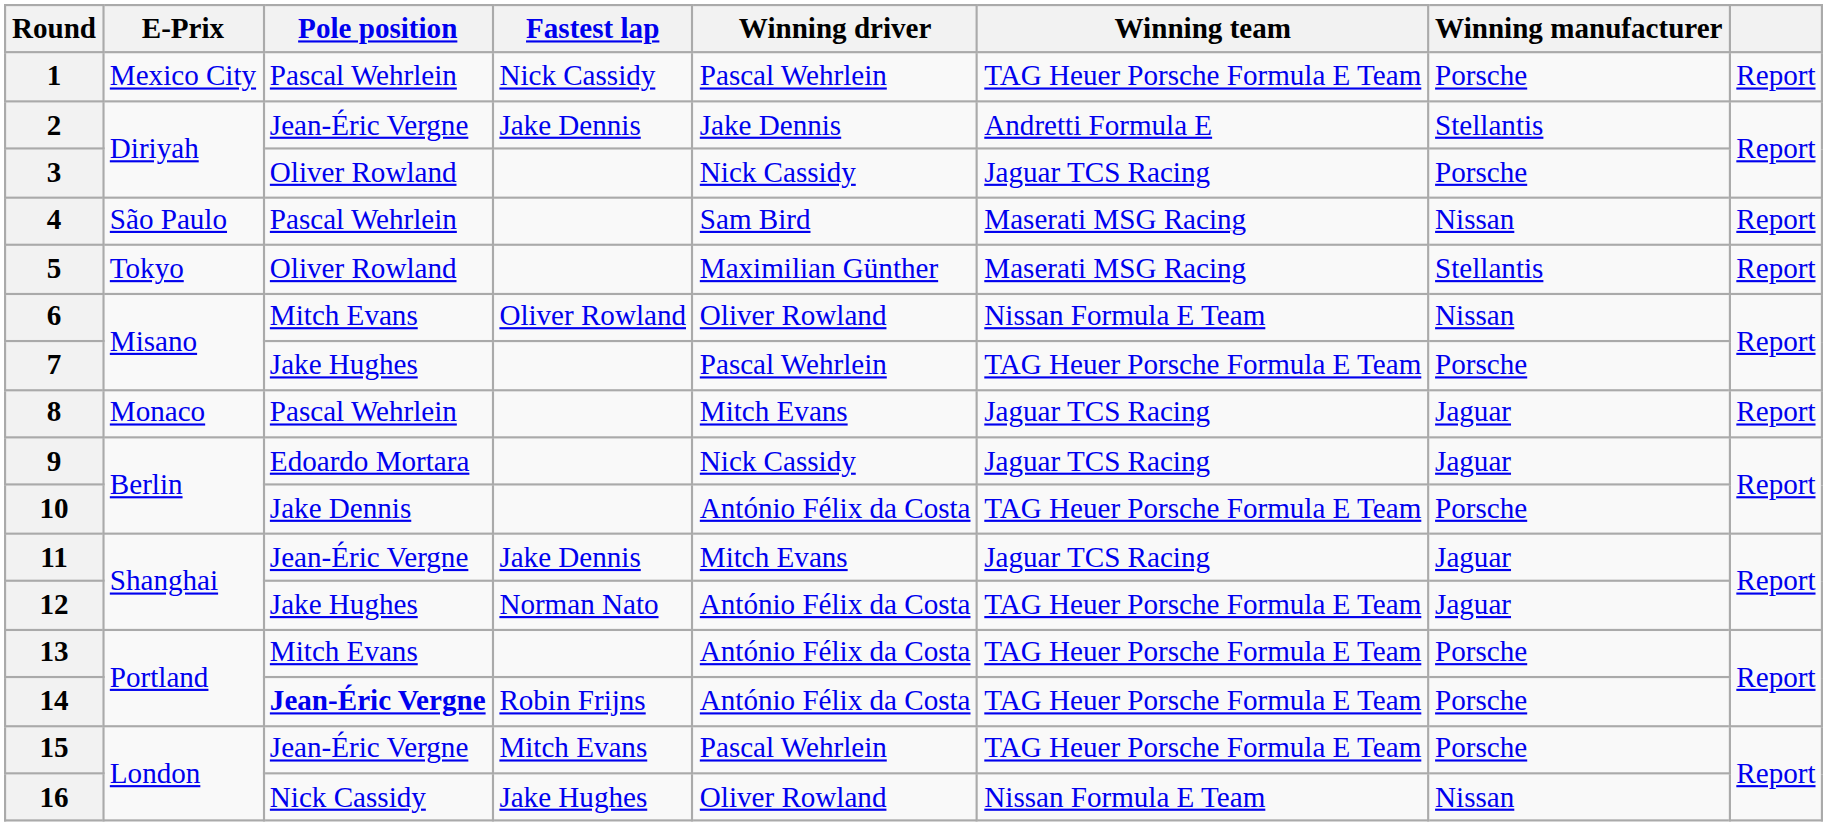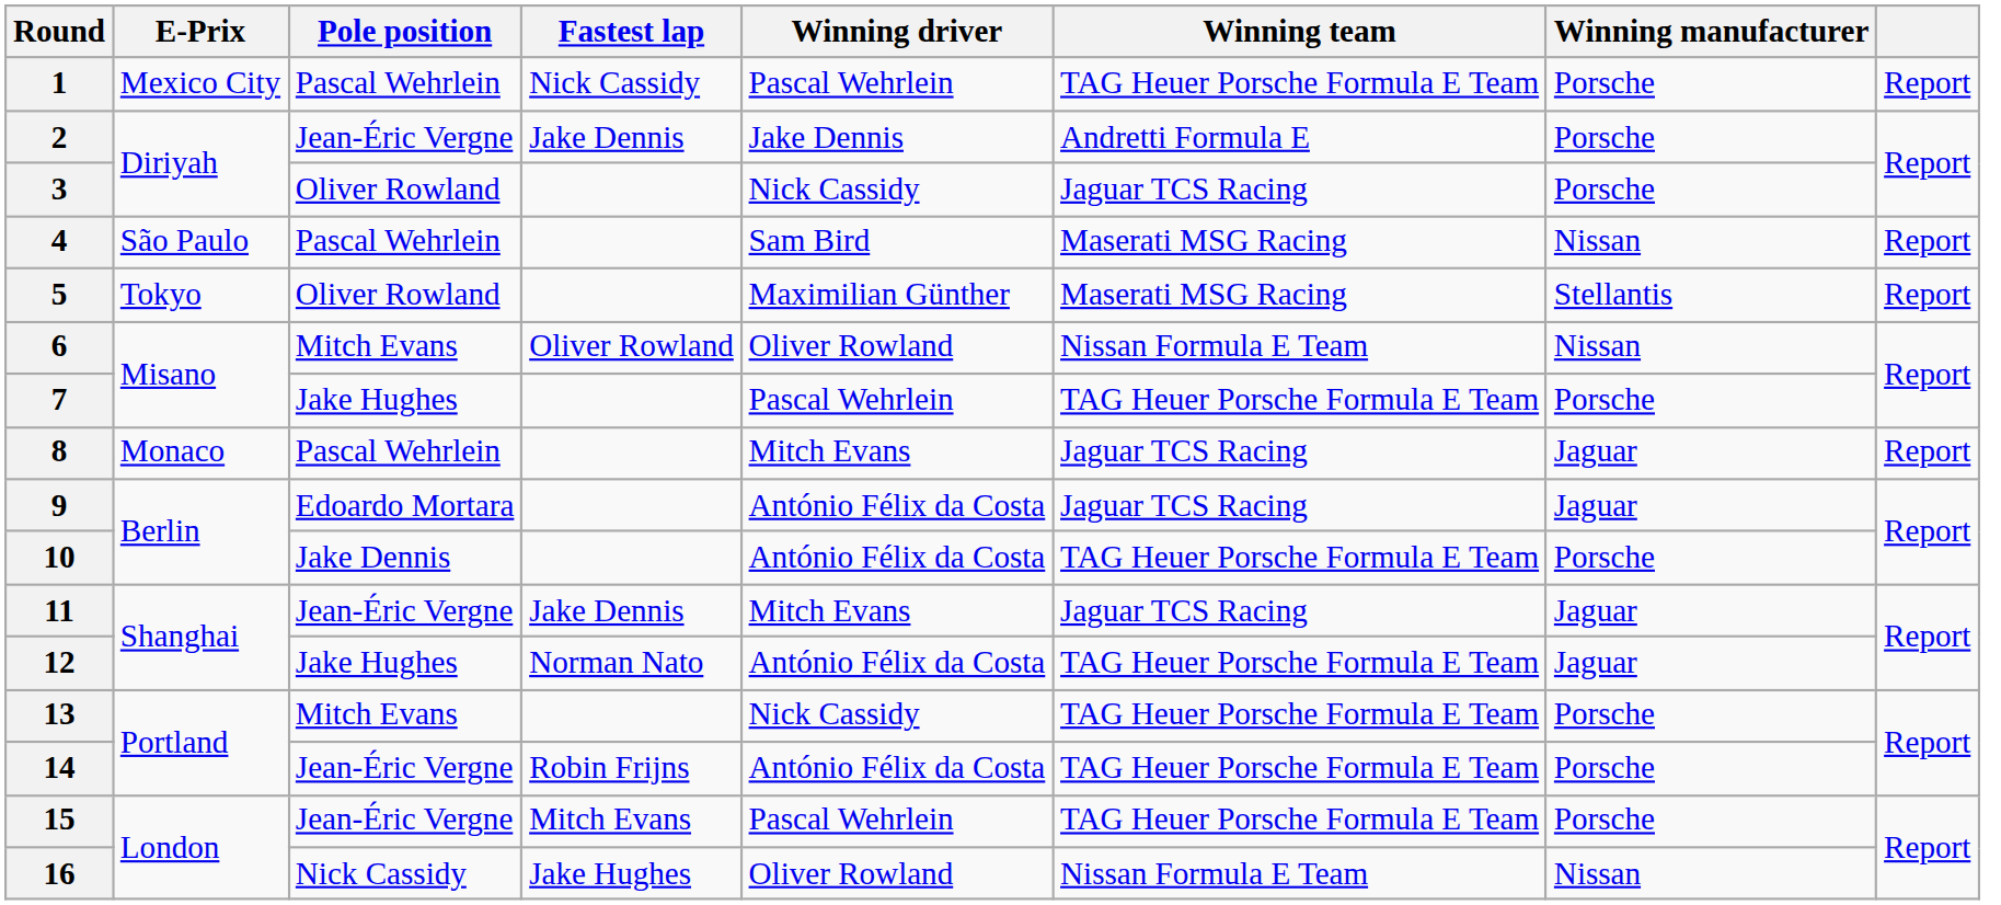 <table class="wikitable" style="font-size: 85%;">
 <tr>
 <th>Round</th>
 <th>E-Prix</th>
 <th><a href='#'>Pole position</a></th>
 <th><a href='#'>Fastest lap</a></th>
 <th>Winning driver</th>
 <th>Winning team</th>
 <th nowrap>Winning manufacturer</th>
 <th></th>
 </tr>
 <tr>
 <th>1</th>
 <td nowrap> <a href='#'>Mexico City</a></td>
 <td> <a href='#'>Pascal Wehrlein</a></td>
 <td> <a href='#'>Nick Cassidy</a></td>
 <td> <a href='#'>Pascal Wehrlein</a></td>
 <td nowrap> <a href='#'>TAG Heuer Porsche Formula E Team</a></td>
 <td> <a href='#'>Porsche</a></td>
 <td><a href='#'>Report</a></td>
 </tr>
 <tr>
 <th>2</th>
 <td rowspan="2"> <a href='#'>Diriyah</a></td>
 <td nowrap> <a href='#'>Jean-Éric Vergne</a></td>
 <td> <a href='#'>Jake Dennis</a></td>
 <td> <a href='#'>Jake Dennis</a></td>
 <td> <a href='#'>Andretti Formula E</a></td>
-<td nowrap> <a href='#'>Stellantis</a></td>
+<td> <a href='#'>Porsche</a></td>
 <td rowspan="2"><a href='#'>Report</a></td>
 </tr>
 <tr>
 <th>3</th>
 <td> <a href='#'>Oliver Rowland</a></td>
 <td> </td>
 <td> <a href='#'>Nick Cassidy</a></td>
 <td> <a href='#'>Jaguar TCS Racing</a></td>
 <td> <a href='#'>Porsche</a></td>
 </tr>
 <tr>
 <th>4</th>
 <td> <a href='#'>São Paulo</a></td>
 <td> <a href='#'>Pascal Wehrlein</a></td>
 <td> </td>
 <td> <a href='#'>Sam Bird</a></td>
 <td> <a href='#'>Maserati MSG Racing</a></td>
 <td> <a href='#'>Nissan</a></td>
 <td><a href='#'>Report</a></td>
 </tr>
 <tr>
 <th>5</th>
 <td> <a href='#'>Tokyo</a></td>
 <td> <a href='#'>Oliver Rowland</a></td>
 <td> </td>
 <td> <a href='#'>Maximilian Günther</a></td>
 <td> <a href='#'>Maserati MSG Racing</a></td>
 <td nowrap> <a href='#'>Stellantis</a></td>
 <td><a href='#'>Report</a></td>
 </tr>
 <tr>
 <th>6</th>
 <td rowspan="2"> <a href='#'>Misano</a></td>
 <td> <a href='#'>Mitch Evans</a></td>
 <td> <a href='#'>Oliver Rowland</a></td>
 <td> <a href='#'>Oliver Rowland</a></td>
 <td> <a href='#'>Nissan Formula E Team</a></td>
 <td> <a href='#'>Nissan</a></td>
 <td rowspan="2"><a href='#'>Report</a></td>
 </tr>
 <tr>
 <th>7</th>
 <td> <a href='#'>Jake Hughes</a></td>
 <td nowrap> </td>
 <td> <a href='#'>Pascal Wehrlein</a></td>
 <td> <a href='#'>TAG Heuer Porsche Formula E Team</a></td>
 <td> <a href='#'>Porsche</a></td>
 </tr>
 <tr>
 <th>8</th>
 <td> <a href='#'>Monaco</a></td>
 <td> <a href='#'>Pascal Wehrlein</a></td>
 <td> </td>
 <td> <a href='#'>Mitch Evans</a></td>
 <td> <a href='#'>Jaguar TCS Racing</a></td>
 <td> <a href='#'>Jaguar</a></td>
 <td><a href='#'>Report</a></td>
 </tr>
 <tr>
 <th>9</th>
 <td rowspan="2"> <a href='#'>Berlin</a></td>
 <td> <a href='#'>Edoardo Mortara</a></td>
 <td> </td>
-<td> <a href='#'>Nick Cassidy</a></td>
+<td> <a href='#'>António Félix da Costa</a></td>
 <td> <a href='#'>Jaguar TCS Racing</a></td>
 <td> <a href='#'>Jaguar</a></td>
 <td rowspan="2"><a href='#'>Report</a></td>
 </tr>
 <tr>
 <th>10</th>
 <td> <a href='#'>Jake Dennis</a></td>
 <td> </td>
 <td> <a href='#'>António Félix da Costa</a></td>
 <td> <a href='#'>TAG Heuer Porsche Formula E Team</a></td>
 <td> <a href='#'>Porsche</a></td>
 </tr>
 <tr>
 <th>11</th>
 <td rowspan="2"> <a href='#'>Shanghai</a></td>
 <td> <a href='#'>Jean-Éric Vergne</a></td>
 <td> <a href='#'>Jake Dennis</a></td>
 <td> <a href='#'>Mitch Evans</a></td>
 <td> <a href='#'>Jaguar TCS Racing</a></td>
 <td> <a href='#'>Jaguar</a></td>
 <td rowspan="2"><a href='#'>Report</a></td>
 </tr>
 <tr>
 <th>12</th>
 <td> <a href='#'>Jake Hughes</a></td>
 <td> <a href='#'>Norman Nato</a></td>
 <td nowrap> <a href='#'>António Félix da Costa</a></td>
 <td> <a href='#'>TAG Heuer Porsche Formula E Team</a></td>
 <td> <a href='#'>Jaguar</a></td>
 </tr>
 <tr>
 <th>13</th>
 <td rowspan="2"> <a href='#'>Portland</a></td>
 <td> <a href='#'>Mitch Evans</a></td>
 <td> </td>
-<td> <a href='#'>António Félix da Costa</a></td>
+<td> <a href='#'>Nick Cassidy</a></td>
 <td> <a href='#'>TAG Heuer Porsche Formula E Team</a></td>
 <td> <a href='#'>Porsche</a></td>
 <td rowspan="2"><a href='#'>Report</a></td>
 </tr>
 <tr>
 <th>14</th>
-<td><strong> <a href='#'>Jean-Éric Vergne</a></strong></td>
+<td> <a href='#'>Jean-Éric Vergne</a></td>
 <td> <a href='#'>Robin Frijns</a></td>
 <td> <a href='#'>António Félix da Costa</a></td>
 <td> <a href='#'>TAG Heuer Porsche Formula E Team</a></td>
 <td> <a href='#'>Porsche</a></td>
 </tr>
 <tr>
 <th>15</th>
 <td rowspan="2"> <a href='#'>London</a></td>
 <td nowrap> <a href='#'>Jean-Éric Vergne</a></td>
 <td> <a href='#'>Mitch Evans</a></td>
 <td> <a href='#'>Pascal Wehrlein</a></td>
 <td nowrap> <a href='#'>TAG Heuer Porsche Formula E Team</a></td>
 <td> <a href='#'>Porsche</a></td>
 <td rowspan="2"><a href='#'>Report</a></td>
 </tr>
 <tr>
 <th>16</th>
 <td> <a href='#'>Nick Cassidy</a></td>
 <td> <a href='#'>Jake Hughes</a></td>
 <td> <a href='#'>Oliver Rowland</a></td>
 <td> <a href='#'>Nissan Formula E Team</a></td>
 <td> <a href='#'>Nissan</a></td>
 </tr>
 </table>
